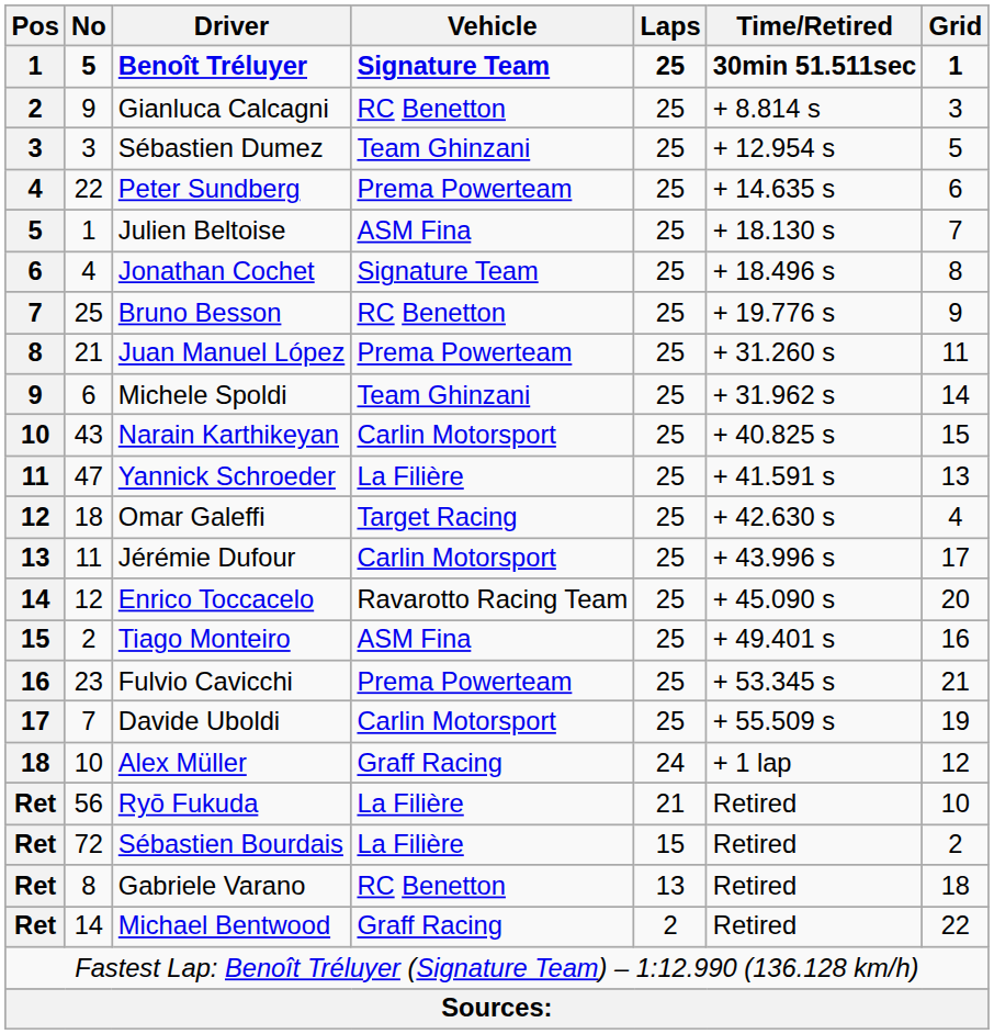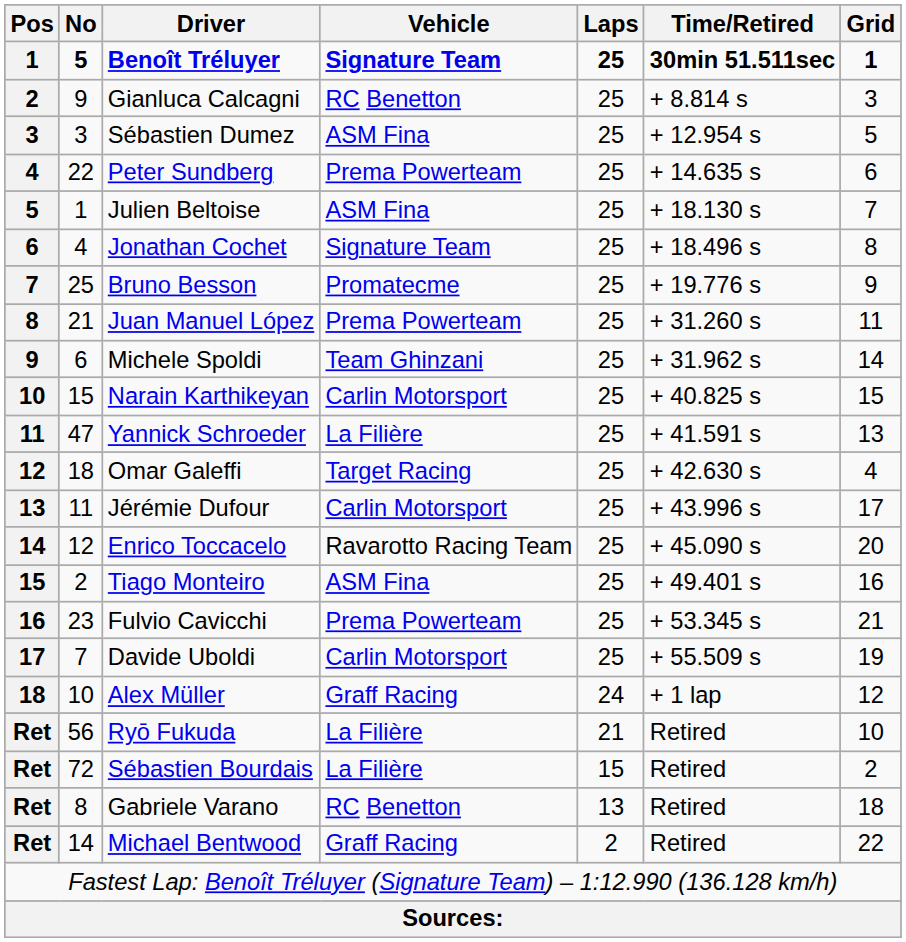 <table class="wikitable" style="font-size: 85%;">
 <tr>
 <th>Pos</th>
 <th>No</th>
 <th>Driver</th>
 <th>Vehicle</th>
 <th>Laps</th>
 <th>Time/Retired</th>
 <th>Grid</th>
 </tr>
 <tr>
 <th>1</th>
 <td align="center"><strong>5</strong></td>
 <td> <strong><a href='#'>Benoît Tréluyer</a></strong></td>
 <td><strong><a href='#'>Signature Team</a></strong></td>
 <td align="center"><strong>25</strong></td>
 <td><strong>30min 51.511sec</strong></td>
 <td align="center"><strong>1</strong></td>
 </tr>
 <tr>
 <th>2</th>
 <td align="center">9</td>
 <td> Gianluca Calcagni</td>
 <td><a href='#'>RC</a> <a href='#'>Benetton</a></td>
 <td align="center">25</td>
 <td>+ 8.814 s</td>
 <td align="center">3</td>
 </tr>
 <tr>
 <th>3</th>
 <td align="center">3</td>
 <td> Sébastien Dumez</td>
-<td><a href='#'>Team Ghinzani</a></td>
+<td><a href='#'>ASM Fina</a></td>
 <td align="center">25</td>
 <td>+ 12.954 s</td>
 <td align="center">5</td>
 </tr>
 <tr>
 <th>4</th>
 <td align="center">22</td>
 <td> <a href='#'>Peter Sundberg</a></td>
 <td><a href='#'>Prema Powerteam</a></td>
 <td align="center">25</td>
 <td>+ 14.635 s</td>
 <td align="center">6</td>
 </tr>
 <tr>
 <th>5</th>
 <td align="center">1</td>
 <td> Julien Beltoise</td>
 <td><a href='#'>ASM Fina</a></td>
 <td align="center">25</td>
 <td>+ 18.130 s</td>
 <td align="center">7</td>
 </tr>
 <tr>
 <th>6</th>
 <td align="center">4</td>
 <td> <a href='#'>Jonathan Cochet</a></td>
 <td><a href='#'>Signature Team</a></td>
 <td align="center">25</td>
 <td>+ 18.496 s</td>
 <td align="center">8</td>
 </tr>
 <tr>
 <th>7</th>
 <td align="center">25</td>
 <td> <a href='#'>Bruno Besson</a></td>
-<td><a href='#'>RC</a> <a href='#'>Benetton</a></td>
+<td><a href='#'>Promatecme</a></td>
 <td align="center">25</td>
 <td>+ 19.776 s</td>
 <td align="center">9</td>
 </tr>
 <tr>
 <th>8</th>
 <td align="center">21</td>
 <td> <a href='#'>Juan Manuel López</a></td>
 <td><a href='#'>Prema Powerteam</a></td>
 <td align="center">25</td>
 <td>+ 31.260 s</td>
 <td align="center">11</td>
 </tr>
 <tr>
 <th>9</th>
 <td align="center">6</td>
 <td> Michele Spoldi</td>
 <td><a href='#'>Team Ghinzani</a></td>
 <td align="center">25</td>
 <td>+ 31.962 s</td>
 <td align="center">14</td>
 </tr>
 <tr>
 <th>10</th>
-<td align="center">43</td>
+<td align="center">15</td>
 <td> <a href='#'>Narain Karthikeyan</a></td>
 <td><a href='#'>Carlin Motorsport</a></td>
 <td align="center">25</td>
 <td>+ 40.825 s</td>
 <td align="center">15</td>
 </tr>
 <tr>
 <th>11</th>
 <td align="center">47</td>
 <td> <a href='#'>Yannick Schroeder</a></td>
 <td><a href='#'>La Filière</a></td>
 <td align="center">25</td>
 <td>+ 41.591 s</td>
 <td align="center">13</td>
 </tr>
 <tr>
 <th>12</th>
 <td align="center">18</td>
 <td> Omar Galeffi</td>
 <td><a href='#'>Target Racing</a></td>
 <td align="center">25</td>
 <td>+ 42.630 s</td>
 <td align="center">4</td>
 </tr>
 <tr>
 <th>13</th>
 <td align="center">11</td>
 <td> Jérémie Dufour</td>
 <td><a href='#'>Carlin Motorsport</a></td>
 <td align="center">25</td>
 <td>+ 43.996 s</td>
 <td align="center">17</td>
 </tr>
 <tr>
 <th>14</th>
 <td align="center">12</td>
 <td> <a href='#'>Enrico Toccacelo</a></td>
 <td>Ravarotto Racing Team</td>
 <td align="center">25</td>
 <td>+ 45.090 s</td>
 <td align="center">20</td>
 </tr>
 <tr>
 <th>15</th>
 <td align="center">2</td>
 <td> <a href='#'>Tiago Monteiro</a></td>
 <td><a href='#'>ASM Fina</a></td>
 <td align="center">25</td>
 <td>+ 49.401 s</td>
 <td align="center">16</td>
 </tr>
 <tr>
 <th>16</th>
 <td align="center">23</td>
 <td> Fulvio Cavicchi</td>
 <td><a href='#'>Prema Powerteam</a></td>
 <td align="center">25</td>
 <td>+ 53.345 s</td>
 <td align="center">21</td>
 </tr>
 <tr>
 <th>17</th>
 <td align="center">7</td>
 <td> Davide Uboldi</td>
 <td><a href='#'>Carlin Motorsport</a></td>
 <td align="center">25</td>
 <td>+ 55.509 s</td>
 <td align="center">19</td>
 </tr>
 <tr>
 <th>18</th>
 <td align="center">10</td>
 <td> <a href='#'>Alex Müller</a></td>
 <td><a href='#'>Graff Racing</a></td>
 <td align="center">24</td>
 <td>+ 1 lap</td>
 <td align="center">12</td>
 </tr>
 <tr>
 <th>Ret</th>
 <td align="center">56</td>
 <td> <a href='#'>Ryō Fukuda</a></td>
 <td><a href='#'>La Filière</a></td>
 <td align="center">21</td>
 <td>Retired</td>
 <td align="center">10</td>
 </tr>
 <tr>
 <th>Ret</th>
 <td align="center">72</td>
 <td> <a href='#'>Sébastien Bourdais</a></td>
 <td><a href='#'>La Filière</a></td>
 <td align="center">15</td>
 <td>Retired</td>
 <td align="center">2</td>
 </tr>
 <tr>
 <th>Ret</th>
 <td align="center">8</td>
 <td> Gabriele Varano</td>
 <td><a href='#'>RC</a> <a href='#'>Benetton</a></td>
 <td align="center">13</td>
 <td>Retired</td>
 <td align="center">18</td>
 </tr>
 <tr>
 <th>Ret</th>
 <td align="center">14</td>
 <td> <a href='#'>Michael Bentwood</a></td>
 <td><a href='#'>Graff Racing</a></td>
 <td align="center">2</td>
 <td>Retired</td>
 <td align="center">22</td>
 </tr>
 <tr>
 <td colspan="8" align="center"><em>Fastest Lap:  <a href='#'>Benoît Tréluyer</a> (<a href='#'>Signature Team</a>) – 1:12.990 (136.128 km/h)</em></td>
 </tr>
 <tr>
 <th colspan="8">Sources: </th>
 </tr>
 <tr>
 </tr>
 </table>
